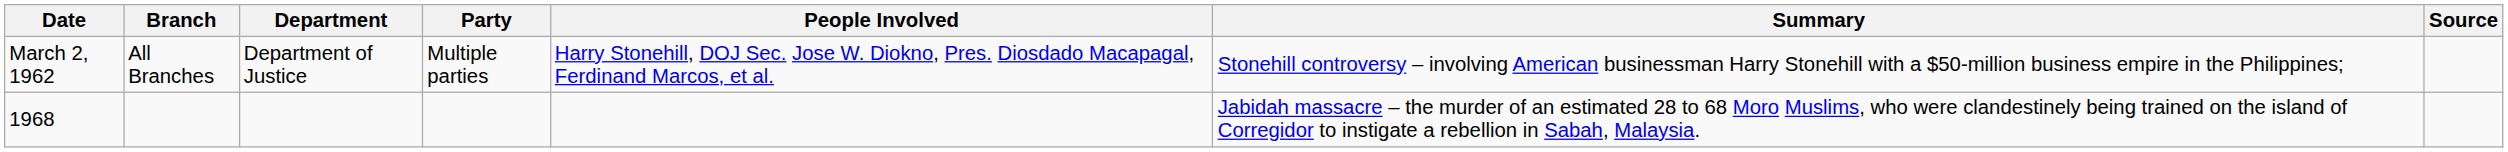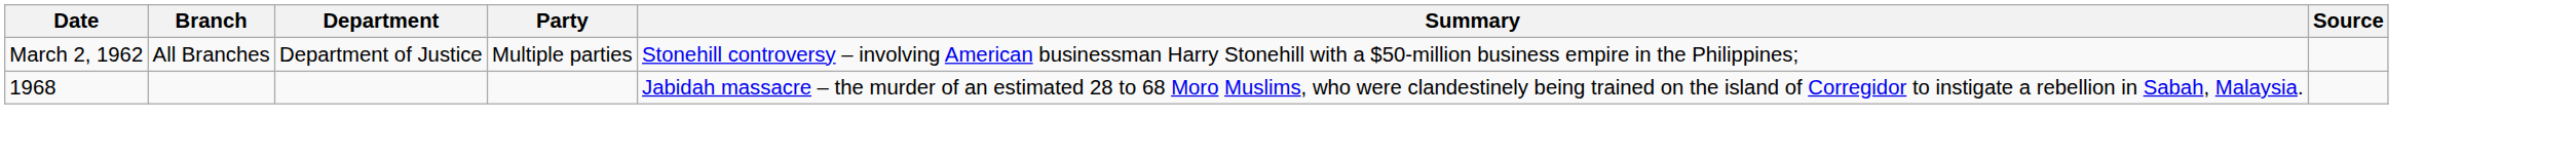 <table class="wikitable sortable">
 <tr>
 <th scope="col">Date</th>
 <th scope="col">Branch</th>
 <th scope="col">Department</th>
 <th scope="col">Party</th>
-<th scope="col">People Involved</th>
 <th scope="col" class="unsortable">Summary</th>
 <th scope="col" class="unsortable">Source</th>
 </tr>
 <tr>
 <td>March 2, 1962</td>
 <td>All Branches</td>
 <td>Department of Justice</td>
 <td>Multiple parties </td>
-<td><a href='#'>Harry Stonehill</a>, <a href='#'>DOJ Sec.</a> <a href='#'>Jose W. Diokno</a>, <a href='#'>Pres.</a> <a href='#'>Diosdado Macapagal</a>, <a href='#'>Ferdinand Marcos, et al.</a></td>
 <td><a href='#'>Stonehill controversy</a> – involving <a href='#'>American</a> businessman Harry Stonehill with a $50-million business empire in the Philippines;</td>
 <td></td>
 </tr>
 <tr>
 <td>1968</td>
 <td></td>
 <td></td>
 <td></td>
-<td></td>
 <td><a href='#'>Jabidah massacre</a> – the murder of an estimated 28 to 68 <a href='#'>Moro</a> <a href='#'>Muslims</a>, who were clandestinely being trained on the island of <a href='#'>Corregidor</a> to instigate a rebellion in <a href='#'>Sabah</a>, <a href='#'>Malaysia</a>.</td>
 <td></td>
 </tr>
 </table>
